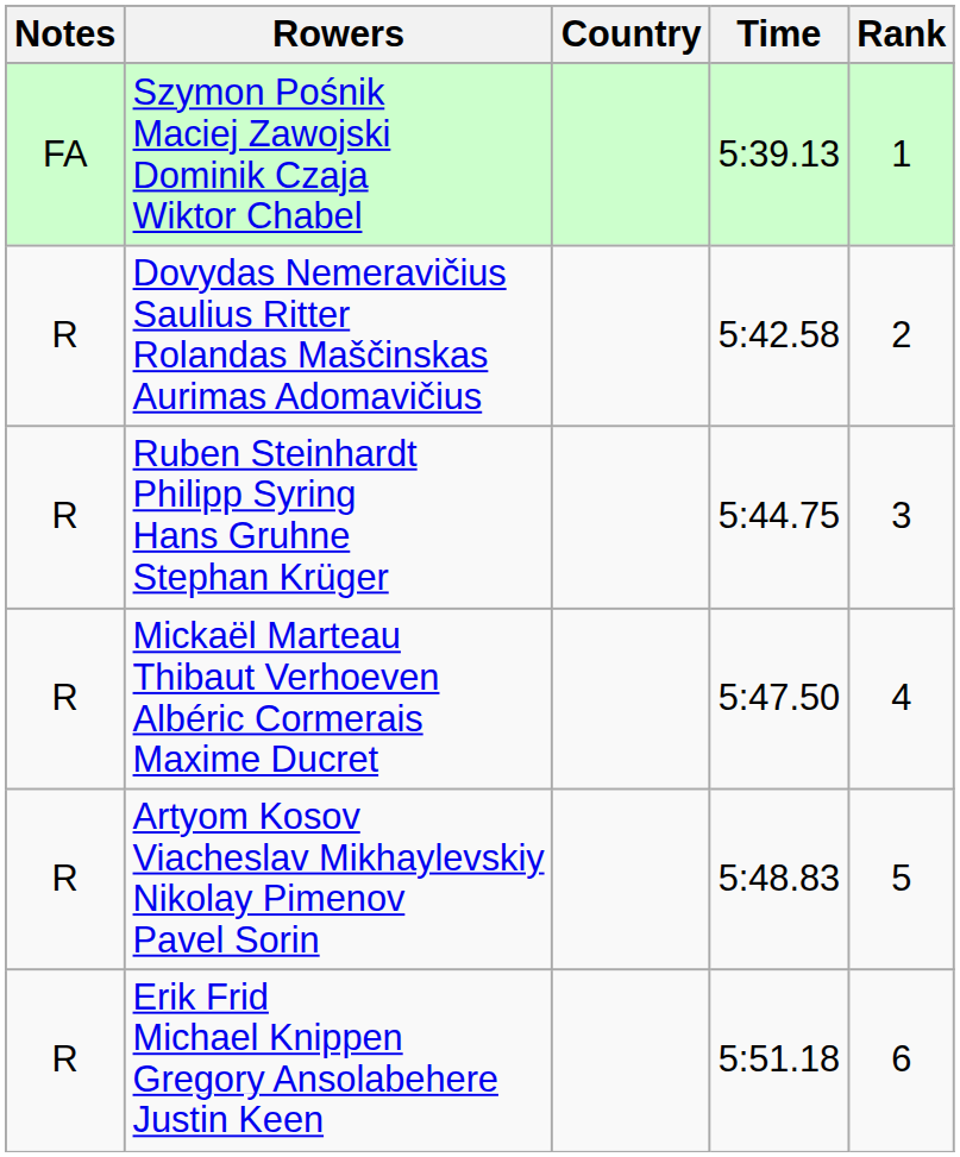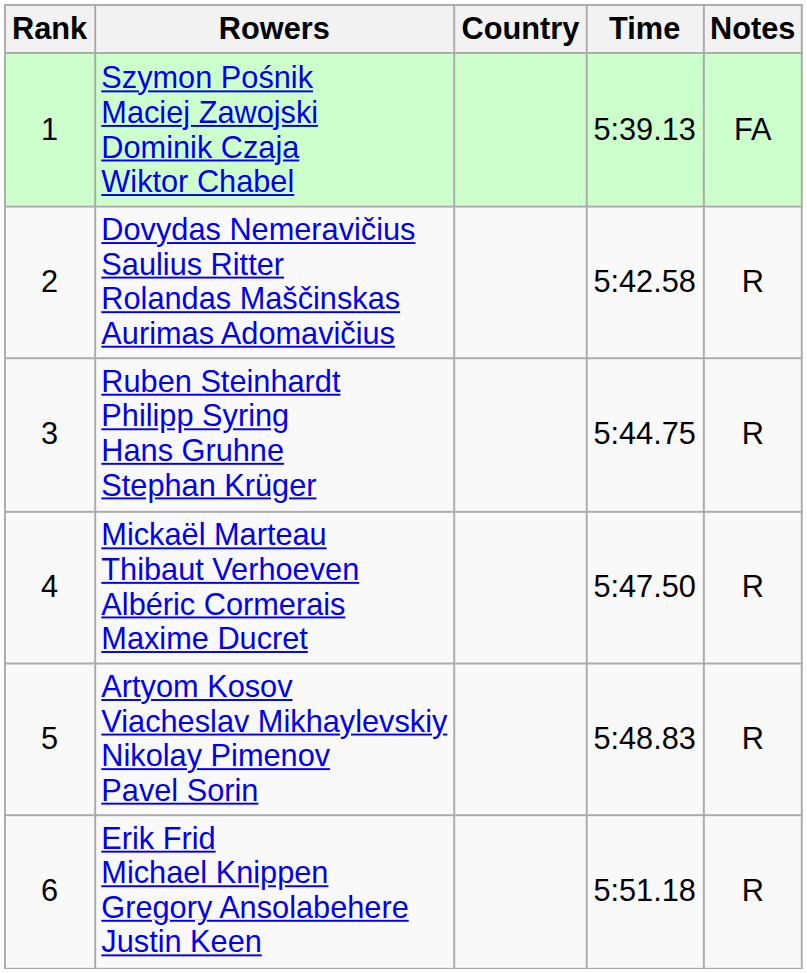 <table class="wikitable" style="text-align:center">
 <tr>
-<th>Notes</th>
+<th>Rank</th>
 <th>Rowers</th>
 <th>Country</th>
 <th>Time</th>
-<th>Rank</th>
+<th>Notes</th>
 </tr>
 <tr bgcolor=ccffcc>
-<td>FA</td>
+<td>1</td>
 <td align="left"><a href='#'>Szymon Pośnik</a><br><a href='#'>Maciej Zawojski</a><br><a href='#'>Dominik Czaja</a><br><a href='#'>Wiktor Chabel</a></td>
 <td align="left"></td>
 <td>5:39.13</td>
-<td>1</td>
+<td>FA</td>
 </tr>
 <tr>
-<td>R</td>
+<td>2</td>
 <td align="left"><a href='#'>Dovydas Nemeravičius</a><br><a href='#'>Saulius Ritter</a><br><a href='#'>Rolandas Maščinskas</a><br><a href='#'>Aurimas Adomavičius</a></td>
 <td align="left"></td>
 <td>5:42.58</td>
-<td>2</td>
+<td>R</td>
 </tr>
 <tr>
-<td>R</td>
+<td>3</td>
 <td align="left"><a href='#'>Ruben Steinhardt</a><br><a href='#'>Philipp Syring</a><br><a href='#'>Hans Gruhne</a><br><a href='#'>Stephan Krüger</a></td>
 <td align="left"></td>
 <td>5:44.75</td>
-<td>3</td>
+<td>R</td>
 </tr>
 <tr>
-<td>R</td>
+<td>4</td>
 <td align="left"><a href='#'>Mickaël Marteau</a><br><a href='#'>Thibaut Verhoeven</a><br><a href='#'>Albéric Cormerais</a><br><a href='#'>Maxime Ducret</a></td>
 <td align="left"></td>
 <td>5:47.50</td>
-<td>4</td>
+<td>R</td>
 </tr>
 <tr>
-<td>R</td>
+<td>5</td>
 <td align="left"><a href='#'>Artyom Kosov</a><br><a href='#'>Viacheslav Mikhaylevskiy</a><br><a href='#'>Nikolay Pimenov</a><br><a href='#'>Pavel Sorin</a></td>
 <td align="left"></td>
 <td>5:48.83</td>
-<td>5</td>
+<td>R</td>
 </tr>
 <tr>
-<td>R</td>
+<td>6</td>
 <td align="left"><a href='#'>Erik Frid</a><br><a href='#'>Michael Knippen</a><br><a href='#'>Gregory Ansolabehere</a><br><a href='#'>Justin Keen</a></td>
 <td align="left"></td>
 <td>5:51.18</td>
-<td>6</td>
+<td>R</td>
 </tr>
 </table>
